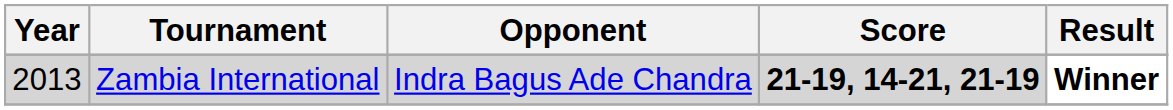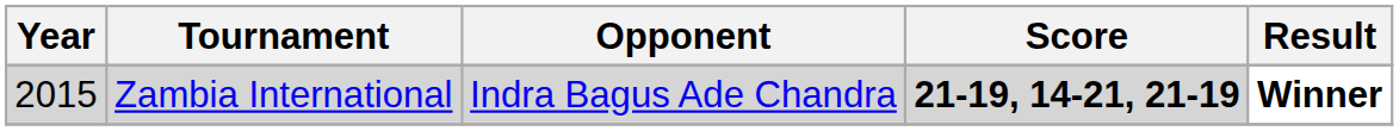 <table class="sortable wikitable" style="font-size: 90%;">
 <tr>
 <th>Year</th>
 <th>Tournament</th>
 <th>Opponent</th>
 <th>Score</th>
 <th>Result</th>
 </tr>
 <tr>
 </tr>
 <tr style="background:#D5D5D5">
-<td align="center">2013</td>
+<td align="center">2015</td>
 <td align="left"><a href='#'>Zambia International</a></td>
 <td align="left"> <a href='#'>Indra Bagus Ade Chandra</a></td>
 <td align="left"><strong>21-19, 14-21, 21-19</strong></td>
 <td style="text-align:left; background:white"> <strong>Winner</strong></td>
 </tr>
 <tr>
 </tr>
 </table>
